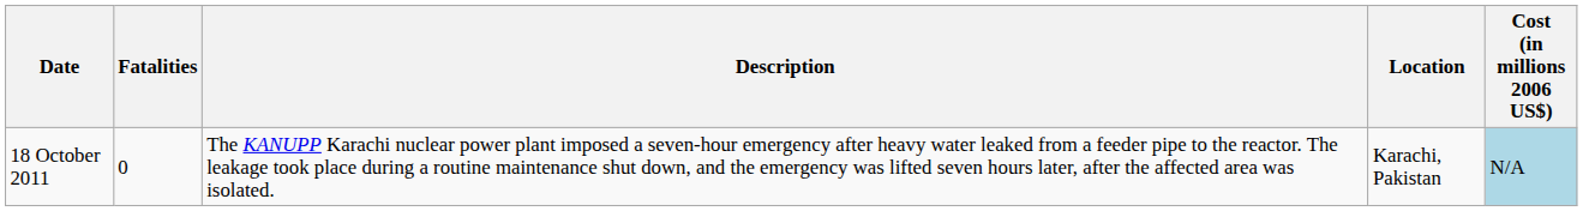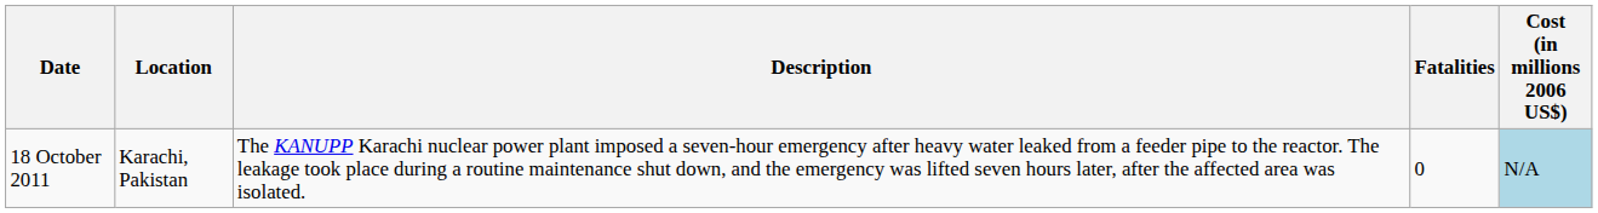 <table class="wikitable sortable">
 <tr>
 <th>Date</th>
+<th>Location</th>
+<th>Description</th>
 <th>Fatalities</th>
-<th>Description</th>
-<th>Location</th>
 <th>Cost <br> (in millions <br> 2006 US$)</th>
 </tr>
 <tr>
 <td>18 October 2011</td>
+<td>Karachi, Pakistan</td>
+<td>The <em><a href='#'>KANUPP</a></em> Karachi nuclear power plant imposed a seven-hour emergency after heavy water leaked from a feeder pipe to the reactor. The leakage took place during a routine maintenance shut down, and the emergency was lifted seven hours later, after the affected area was isolated.</td>
 <td>0</td>
-<td>The <em><a href='#'>KANUPP</a></em> Karachi nuclear power plant imposed a seven-hour emergency after heavy water leaked from a feeder pipe to the reactor. The leakage took place during a routine maintenance shut down, and the emergency was lifted seven hours later, after the affected area was isolated.</td>
-<td>Karachi, Pakistan</td>
 <td style="background: lightblue;">N/A</td>
 </tr>
 </table>
